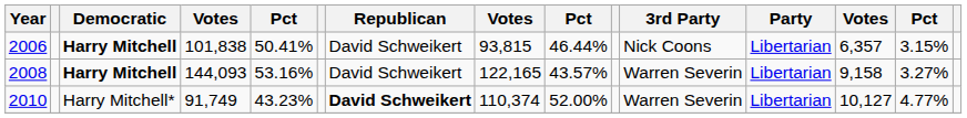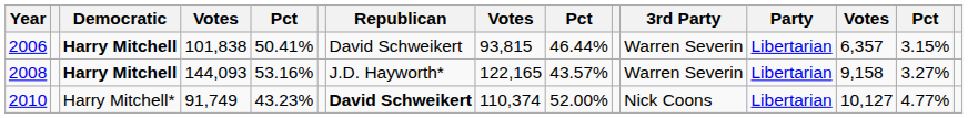 <table class="wikitable" style="margin:0.5em ; font-size:95%">
 <tr>
 <th>Year</th>
 <th></th>
 <th>Democratic</th>
 <th>Votes</th>
 <th>Pct</th>
 <th></th>
 <th>Republican</th>
 <th>Votes</th>
 <th>Pct</th>
 <th></th>
 <th>3rd Party</th>
 <th>Party</th>
 <th>Votes</th>
 <th>Pct</th>
 <th></th>
 </tr>
 <tr>
 <td><a href='#'>2006</a></td>
 <td></td>
 <td><strong>Harry Mitchell</strong></td>
 <td>101,838</td>
 <td>50.41%</td>
 <td></td>
 <td>David Schweikert</td>
 <td>93,815</td>
 <td>46.44%</td>
 <td></td>
-<td>Nick Coons</td>
+<td>Warren Severin</td>
 <td><a href='#'>Libertarian</a></td>
 <td>6,357</td>
 <td>3.15%</td>
 <td></td>
 </tr>
 <tr>
 <td><a href='#'>2008</a></td>
 <td></td>
 <td><strong>Harry Mitchell</strong></td>
 <td>144,093</td>
 <td>53.16%</td>
 <td></td>
-<td>David Schweikert</td>
+<td>J.D. Hayworth*</td>
 <td>122,165</td>
 <td>43.57%</td>
 <td></td>
 <td>Warren Severin</td>
 <td><a href='#'>Libertarian</a></td>
 <td>9,158</td>
 <td>3.27%</td>
 <td></td>
 </tr>
 <tr>
 <td><a href='#'>2010</a></td>
 <td></td>
 <td>Harry Mitchell*</td>
 <td>91,749</td>
 <td>43.23%</td>
 <td></td>
 <td><strong>David Schweikert</strong></td>
 <td>110,374</td>
 <td>52.00%</td>
 <td></td>
-<td>Warren Severin</td>
+<td>Nick Coons</td>
 <td><a href='#'>Libertarian</a></td>
 <td>10,127</td>
 <td>4.77%</td>
 <td></td>
 </tr>
 <tr>
 </tr>
 </table>
